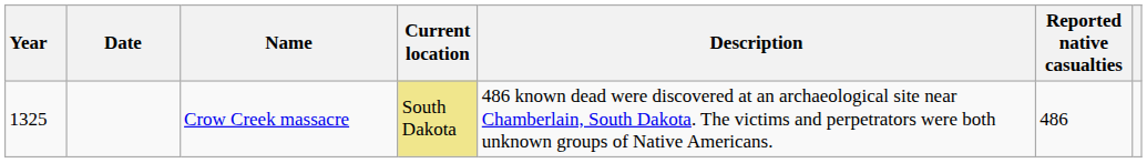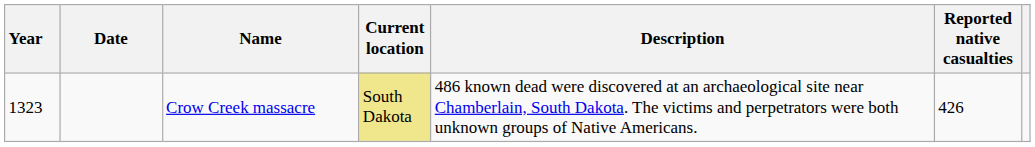 <table class="sortable wikitable" style="font-size:90%;">
 <tr>
 <th style="text-align:left; width:40px;">Year</th>
 <th width=80>Date</th>
 <th width=160>Name</th>
 <th>Current location</th>
 <th class="unsortable" style="width:420px;">Description</th>
 <th>Reported native casualties</th>
 <th class="unsortable"></th>
 </tr>
 <tr>
-<td>1325</td>
+<td>1323</td>
 <td></td>
 <td><a href='#'>Crow Creek massacre</a></td>
 <td style="background: khaki;">South Dakota</td>
 <td>486 known dead were discovered at an archaeological site near <a href='#'>Chamberlain, South Dakota</a>. The victims and perpetrators were both unknown groups of Native Americans.</td>
-<td>486</td>
+<td>426</td>
 <td></td>
 </tr>
 </table>
